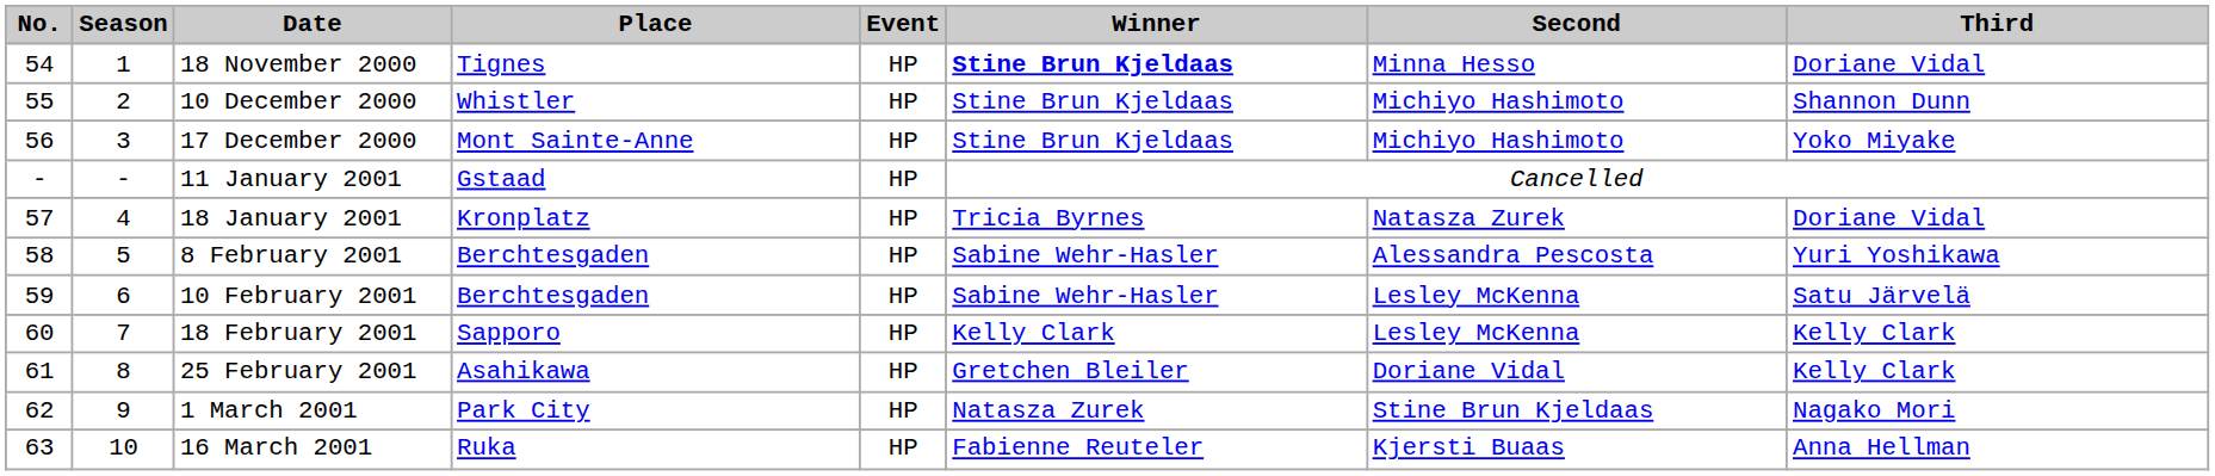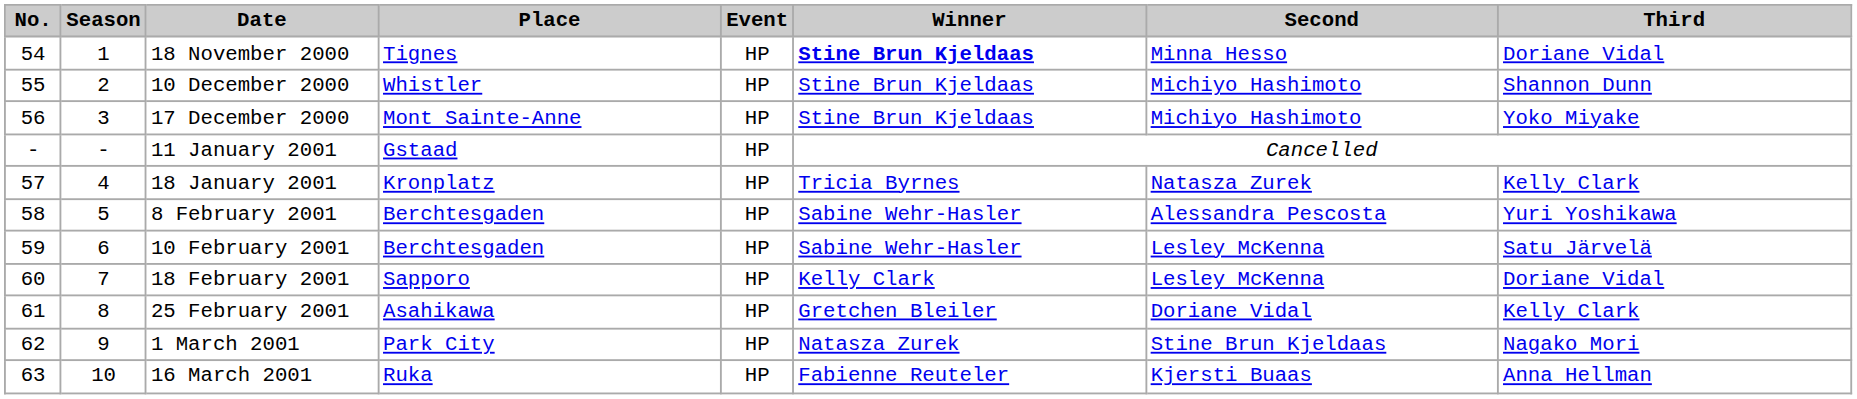 <table class="wikitable plainrowheaders" style="background:#fff; font-size:86%; border:grey solid 1px; border-collapse:collapse;">
 <tr style="background:#ccc; text-align:center;">
 <th scope="col" style="background:#ccc; width:25px;">No.</th>
 <th scope="col" style="background:#ccc; width:30px;">Season</th>
 <th scope="col" style="background:#ccc; width:120px;">Date</th>
 <th scope="col" style="background:#ccc; width:180px;">Place</th>
 <th scope="col" style="background:#ccc; width:15px;">Event</th>
 <th scope="col" style="background:#ccc; width:185px;">Winner</th>
 <th scope="col" style="background:#ccc; width:185px;">Second</th>
 <th scope="col" style="background:#ccc; width:185px;">Third</th>
 </tr>
 <tr>
 <td align=center>54</td>
 <td align=center>1</td>
 <td>18 November 2000</td>
 <td> <a href='#'>Tignes</a></td>
 <td align=center>HP</td>
 <td><strong> <a href='#'>Stine Brun Kjeldaas</a></strong></td>
 <td> <a href='#'>Minna Hesso</a></td>
 <td> <a href='#'>Doriane Vidal</a></td>
 </tr>
 <tr>
 <td align=center>55</td>
 <td align=center>2</td>
 <td>10 December 2000</td>
 <td> <a href='#'>Whistler</a></td>
 <td align=center>HP</td>
 <td> <a href='#'>Stine Brun Kjeldaas</a></td>
 <td> <a href='#'>Michiyo Hashimoto</a></td>
 <td> <a href='#'>Shannon Dunn</a></td>
 </tr>
 <tr>
 <td align=center>56</td>
 <td align=center>3</td>
 <td>17 December 2000</td>
 <td> <a href='#'>Mont Sainte-Anne</a></td>
 <td align=center>HP</td>
 <td> <a href='#'>Stine Brun Kjeldaas</a></td>
 <td> <a href='#'>Michiyo Hashimoto</a></td>
 <td> <a href='#'>Yoko Miyake</a></td>
 </tr>
 <tr>
 <td align=center>-</td>
 <td align=center>-</td>
 <td>11 January 2001</td>
 <td> <a href='#'>Gstaad</a></td>
 <td align=center>HP</td>
 <td colspan=3 align=center><em>Cancelled</em></td>
 </tr>
 <tr>
 <td align=center>57</td>
 <td align=center>4</td>
 <td>18 January 2001</td>
 <td> <a href='#'>Kronplatz</a></td>
 <td align=center>HP</td>
 <td> <a href='#'>Tricia Byrnes</a></td>
 <td> <a href='#'>Natasza Zurek</a></td>
-<td> <a href='#'>Doriane Vidal</a></td>
+<td> <a href='#'>Kelly Clark</a></td>
 </tr>
 <tr>
 <td align=center>58</td>
 <td align=center>5</td>
 <td>8 February 2001</td>
 <td> <a href='#'>Berchtesgaden</a></td>
 <td align=center>HP</td>
 <td> <a href='#'>Sabine Wehr-Hasler</a></td>
 <td> <a href='#'>Alessandra Pescosta</a></td>
 <td> <a href='#'>Yuri Yoshikawa</a></td>
 </tr>
 <tr>
 <td align=center>59</td>
 <td align=center>6</td>
 <td>10 February 2001</td>
 <td> <a href='#'>Berchtesgaden</a></td>
 <td align=center>HP</td>
 <td> <a href='#'>Sabine Wehr-Hasler</a></td>
 <td> <a href='#'>Lesley McKenna</a></td>
 <td> <a href='#'>Satu Järvelä</a></td>
 </tr>
 <tr>
 <td align=center>60</td>
 <td align=center>7</td>
 <td>18 February 2001</td>
 <td> <a href='#'>Sapporo</a></td>
 <td align=center>HP</td>
 <td> <a href='#'>Kelly Clark</a></td>
 <td> <a href='#'>Lesley McKenna</a></td>
-<td> <a href='#'>Kelly Clark</a></td>
+<td> <a href='#'>Doriane Vidal</a></td>
 </tr>
 <tr>
 <td align=center>61</td>
 <td align=center>8</td>
 <td>25 February 2001</td>
 <td> <a href='#'>Asahikawa</a></td>
 <td align=center>HP</td>
 <td> <a href='#'>Gretchen Bleiler</a></td>
 <td> <a href='#'>Doriane Vidal</a></td>
 <td> <a href='#'>Kelly Clark</a></td>
 </tr>
 <tr>
 <td align=center>62</td>
 <td align=center>9</td>
 <td>1 March 2001</td>
 <td> <a href='#'>Park City</a></td>
 <td align=center>HP</td>
 <td> <a href='#'>Natasza Zurek</a></td>
 <td> <a href='#'>Stine Brun Kjeldaas</a></td>
 <td> <a href='#'>Nagako Mori</a></td>
 </tr>
 <tr>
 <td align=center>63</td>
 <td align=center>10</td>
 <td>16 March 2001</td>
 <td> <a href='#'>Ruka</a></td>
 <td align=center>HP</td>
 <td> <a href='#'>Fabienne Reuteler</a></td>
 <td> <a href='#'>Kjersti Buaas</a></td>
 <td> <a href='#'>Anna Hellman</a></td>
 </tr>
 </table>
